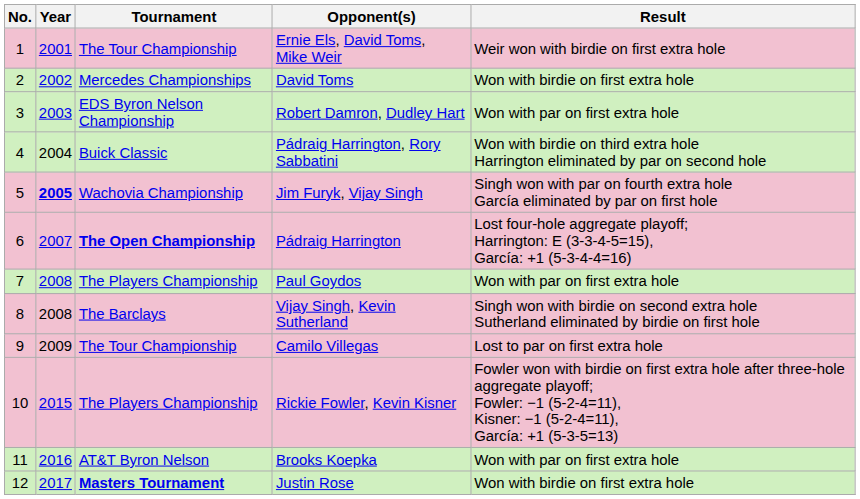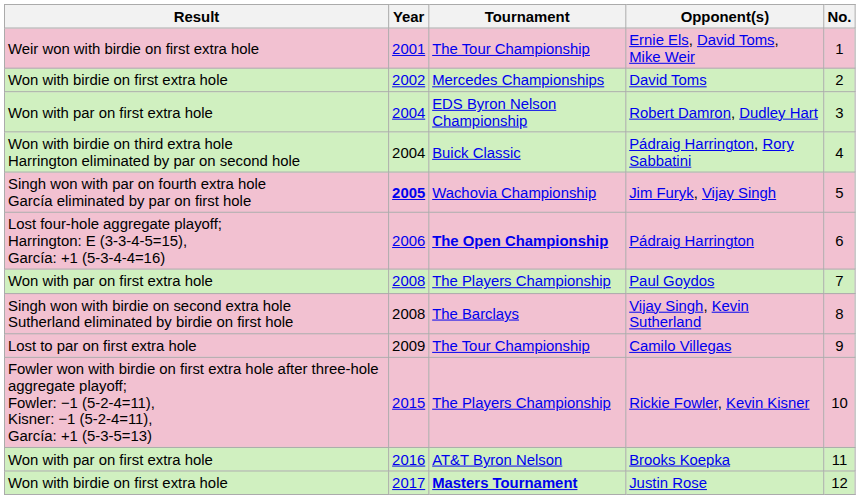 <table class="wikitable" style="font-size:95%;">
 <tr>
-<th>No.</th>
+<th>Result</th>
 <th>Year</th>
 <th>Tournament</th>
 <th>Opponent(s)</th>
-<th>Result</th>
+<th>No.</th>
 </tr>
 <tr style="background:#F2C1D1;">
-<td align=center>1</td>
+<td>Weir won with birdie on first extra hole</td>
 <td><a href='#'>2001</a></td>
 <td><a href='#'>The Tour Championship</a></td>
 <td> <a href='#'>Ernie Els</a>,  <a href='#'>David Toms</a>,<br> <a href='#'>Mike Weir</a></td>
-<td>Weir won with birdie on first extra hole</td>
+<td align=center>1</td>
 </tr>
 <tr style="background:#D0F0C0;">
-<td align=center>2</td>
+<td>Won with birdie on first extra hole</td>
 <td><a href='#'>2002</a></td>
 <td><a href='#'>Mercedes Championships</a></td>
 <td> <a href='#'>David Toms</a></td>
-<td>Won with birdie on first extra hole</td>
+<td align=center>2</td>
 </tr>
 <tr style="background:#D0F0C0;">
-<td align=center>3</td>
-<td><a href='#'>2003</a></td>
+<td>Won with par on first extra hole</td>
+<td><a href='#'>2004</a></td>
 <td><a href='#'>EDS Byron Nelson Championship</a></td>
 <td> <a href='#'>Robert Damron</a>,  <a href='#'>Dudley Hart</a></td>
-<td>Won with par on first extra hole</td>
+<td align=center>3</td>
 </tr>
 <tr style="background:#D0F0C0;">
-<td align=center>4</td>
+<td>Won with birdie on third extra hole<br>Harrington eliminated by par on second hole</td>
 <td>2004</td>
 <td><a href='#'>Buick Classic</a></td>
 <td> <a href='#'>Pádraig Harrington</a>,  <a href='#'>Rory Sabbatini</a></td>
-<td>Won with birdie on third extra hole<br>Harrington eliminated by par on second hole</td>
+<td align=center>4</td>
 </tr>
 <tr style="background:#F2C1D1;">
-<td align=center>5</td>
+<td>Singh won with par on fourth extra hole<br>García eliminated by par on first hole</td>
 <td><strong><a href='#'>2005</a></strong></td>
 <td><a href='#'>Wachovia Championship</a></td>
 <td> <a href='#'>Jim Furyk</a>,  <a href='#'>Vijay Singh</a></td>
-<td>Singh won with par on fourth extra hole<br>García eliminated by par on first hole</td>
+<td align=center>5</td>
 </tr>
 <tr style="background:#F2C1D1;">
-<td align=center>6</td>
-<td><a href='#'>2007</a></td>
+<td>Lost four-hole aggregate playoff;<br>Harrington: E (3-3-4-5=15),<br>García: +1 (5-3-4-4=16)</td>
+<td><a href='#'>2006</a></td>
 <td><strong><a href='#'>The Open Championship</a></strong></td>
 <td> <a href='#'>Pádraig Harrington</a></td>
-<td>Lost four-hole aggregate playoff;<br>Harrington: E (3-3-4-5=15),<br>García: +1 (5-3-4-4=16)</td>
+<td align=center>6</td>
 </tr>
 <tr style="background:#D0F0C0;">
-<td align=center>7</td>
+<td>Won with par on first extra hole</td>
 <td><a href='#'>2008</a></td>
 <td><a href='#'>The Players Championship</a></td>
 <td> <a href='#'>Paul Goydos</a></td>
-<td>Won with par on first extra hole</td>
+<td align=center>7</td>
 </tr>
 <tr style="background:#F2C1D1;">
-<td align=center>8</td>
+<td>Singh won with birdie on second extra hole<br>Sutherland eliminated by birdie on first hole</td>
 <td>2008</td>
 <td><a href='#'>The Barclays</a></td>
 <td> <a href='#'>Vijay Singh</a>,  <a href='#'>Kevin Sutherland</a></td>
-<td>Singh won with birdie on second extra hole<br>Sutherland eliminated by birdie on first hole</td>
+<td align=center>8</td>
 </tr>
 <tr style="background:#F2C1D1;">
-<td align=center>9</td>
+<td>Lost to par on first extra hole</td>
 <td>2009</td>
 <td><a href='#'>The Tour Championship</a></td>
 <td> <a href='#'>Camilo Villegas</a></td>
-<td>Lost to par on first extra hole</td>
+<td align=center>9</td>
 </tr>
 <tr style="background:#F2C1D1;">
-<td align=center>10</td>
+<td>Fowler won with birdie on first extra hole after three-hole aggregate playoff;<br>Fowler: −1 (5-2-4=11),<br>Kisner: −1 (5-2-4=11),<br>García: +1 (5-3-5=13)</td>
 <td><a href='#'>2015</a></td>
 <td><a href='#'>The Players Championship</a></td>
 <td> <a href='#'>Rickie Fowler</a>,  <a href='#'>Kevin Kisner</a></td>
-<td>Fowler won with birdie on first extra hole after three-hole aggregate playoff;<br>Fowler: −1 (5-2-4=11),<br>Kisner: −1 (5-2-4=11),<br>García: +1 (5-3-5=13)</td>
+<td align=center>10</td>
 </tr>
 <tr style="background:#D0F0C0;">
-<td align=center>11</td>
+<td>Won with par on first extra hole</td>
 <td><a href='#'>2016</a></td>
 <td><a href='#'>AT&T Byron Nelson</a></td>
 <td> <a href='#'>Brooks Koepka</a></td>
-<td>Won with par on first extra hole</td>
+<td align=center>11</td>
 </tr>
 <tr style="background:#D0F0C0;">
-<td align=center>12</td>
+<td>Won with birdie on first extra hole</td>
 <td><a href='#'>2017</a></td>
 <td><strong><a href='#'>Masters Tournament</a></strong></td>
 <td> <a href='#'>Justin Rose</a></td>
-<td>Won with birdie on first extra hole</td>
+<td align=center>12</td>
 </tr>
 </table>
